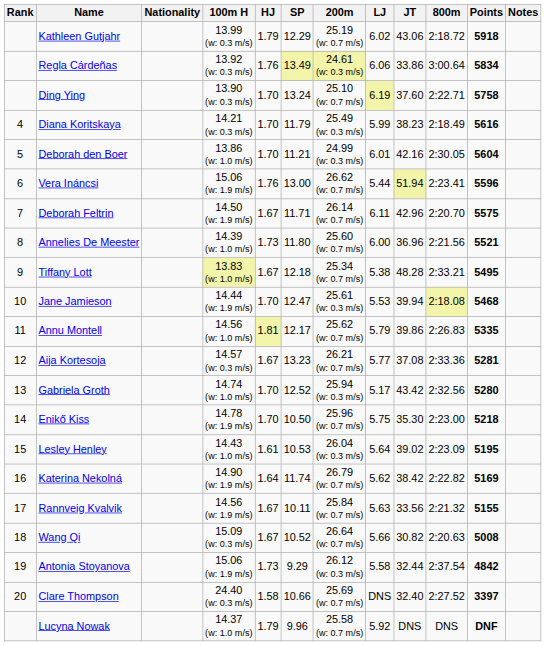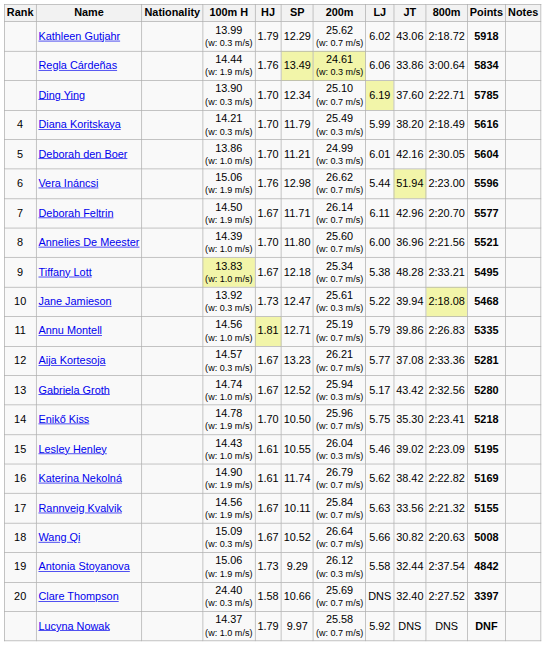 <table class="wikitable sortable" style="text-align:center">
 <tr>
 <th>Rank</th>
 <th>Name</th>
 <th>Nationality</th>
 <th>100m H</th>
 <th>HJ</th>
 <th>SP</th>
 <th>200m</th>
 <th>LJ</th>
 <th>JT</th>
 <th>800m</th>
 <th>Points</th>
 <th>Notes</th>
 </tr>
 <tr>
 <td></td>
 <td align=left><a href='#'>Kathleen Gutjahr</a></td>
 <td align=left></td>
 <td>13.99<br><small>(w: 0.3 m/s)</small></td>
 <td>1.79</td>
 <td>12.29</td>
-<td>25.19<br><small>(w: 0.7 m/s)</small></td>
+<td>25.62<br><small>(w: 0.7 m/s)</small></td>
 <td>6.02</td>
 <td>43.06</td>
 <td>2:18.72</td>
 <td><strong>5918</strong></td>
 <td></td>
 </tr>
 <tr>
 <td></td>
 <td align=left><a href='#'>Regla Cárdeñas</a></td>
 <td align=left></td>
-<td>13.92<br><small>(w: 0.3 m/s)</small></td>
+<td>14.44<br><small>(w: 1.9 m/s)</small></td>
 <td>1.76</td>
 <td bgcolor=#F2F5A9>13.49</td>
 <td bgcolor=#F2F5A9>24.61<br><small>(w: 0.3 m/s)</small></td>
 <td>6.06</td>
 <td>33.86</td>
 <td>3:00.64</td>
 <td><strong>5834</strong></td>
 <td></td>
 </tr>
 <tr>
 <td></td>
 <td align=left><a href='#'>Ding Ying</a></td>
 <td align=left></td>
 <td>13.90<br><small>(w: 0.3 m/s)</small></td>
 <td>1.70</td>
-<td>13.24</td>
+<td>12.34</td>
 <td>25.10<br><small>(w: 0.7 m/s)</small></td>
 <td bgcolor=#F2F5A9>6.19</td>
 <td>37.60</td>
 <td>2:22.71</td>
-<td><strong>5758</strong></td>
+<td><strong>5785</strong></td>
 <td></td>
 </tr>
 <tr>
 <td>4</td>
 <td align=left><a href='#'>Diana Koritskaya</a></td>
 <td align=left></td>
 <td>14.21<br><small>(w: 0.3 m/s)</small></td>
 <td>1.70</td>
 <td>11.79</td>
 <td>25.49<br><small>(w: 0.3 m/s)</small></td>
 <td>5.99</td>
-<td>38.23</td>
+<td>38.20</td>
 <td>2:18.49</td>
 <td><strong>5616</strong></td>
 <td></td>
 </tr>
 <tr>
 <td>5</td>
 <td align=left><a href='#'>Deborah den Boer</a></td>
 <td align=left></td>
 <td>13.86<br><small>(w: 1.0 m/s)</small></td>
 <td>1.70</td>
 <td>11.21</td>
 <td>24.99<br><small>(w: 0.3 m/s)</small></td>
 <td>6.01</td>
 <td>42.16</td>
 <td>2:30.05</td>
 <td><strong>5604</strong></td>
 <td></td>
 </tr>
 <tr>
 <td>6</td>
 <td align=left><a href='#'>Vera Ináncsi</a></td>
 <td align=left></td>
 <td>15.06<br><small>(w: 1.9 m/s)</small></td>
 <td>1.76</td>
-<td>13.00</td>
+<td>12.98</td>
 <td>26.62<br><small>(w: 0.7 m/s)</small></td>
 <td>5.44</td>
 <td bgcolor=#F2F5A9>51.94</td>
-<td>2:23.41</td>
+<td>2:23.00</td>
 <td><strong>5596</strong></td>
 <td></td>
 </tr>
 <tr>
 <td>7</td>
 <td align=left><a href='#'>Deborah Feltrin</a></td>
 <td align=left></td>
 <td>14.50<br><small>(w: 1.9 m/s)</small></td>
 <td>1.67</td>
 <td>11.71</td>
 <td>26.14<br><small>(w: 0.7 m/s)</small></td>
 <td>6.11</td>
 <td>42.96</td>
 <td>2:20.70</td>
-<td><strong>5575</strong></td>
+<td><strong>5577</strong></td>
 <td></td>
 </tr>
 <tr>
 <td>8</td>
 <td align=left><a href='#'>Annelies De Meester</a></td>
 <td align=left></td>
 <td>14.39<br><small>(w: 1.0 m/s)</small></td>
-<td>1.73</td>
+<td>1.70</td>
 <td>11.80</td>
 <td>25.60<br><small>(w: 0.7 m/s)</small></td>
 <td>6.00</td>
 <td>36.96</td>
 <td>2:21.56</td>
 <td><strong>5521</strong></td>
 <td></td>
 </tr>
 <tr>
 <td>9</td>
 <td align=left><a href='#'>Tiffany Lott</a></td>
 <td align=left></td>
 <td bgcolor=#F2F5A9>13.83<br><small>(w: 1.0 m/s)</small></td>
 <td>1.67</td>
 <td>12.18</td>
 <td>25.34<br><small>(w: 0.7 m/s)</small></td>
 <td>5.38</td>
 <td>48.28</td>
 <td>2:33.21</td>
 <td><strong>5495</strong></td>
 <td></td>
 </tr>
 <tr>
 <td>10</td>
 <td align=left><a href='#'>Jane Jamieson</a></td>
 <td align=left></td>
-<td>14.44<br><small>(w: 1.9 m/s)</small></td>
-<td>1.70</td>
+<td>13.92<br><small>(w: 0.3 m/s)</small></td>
+<td>1.73</td>
 <td>12.47</td>
 <td>25.61<br><small>(w: 0.3 m/s)</small></td>
-<td>5.53</td>
+<td>5.22</td>
 <td>39.94</td>
 <td bgcolor=#F2F5A9>2:18.08</td>
 <td><strong>5468</strong></td>
 <td></td>
 </tr>
 <tr>
 <td>11</td>
 <td align=left><a href='#'>Annu Montell</a></td>
 <td align=left></td>
 <td>14.56<br><small>(w: 1.0 m/s)</small></td>
 <td bgcolor=#F2F5A9>1.81</td>
-<td>12.17</td>
-<td>25.62<br><small>(w: 0.7 m/s)</small></td>
+<td>12.71</td>
+<td>25.19<br><small>(w: 0.7 m/s)</small></td>
 <td>5.79</td>
 <td>39.86</td>
 <td>2:26.83</td>
 <td><strong>5335</strong></td>
 <td></td>
 </tr>
 <tr>
 <td>12</td>
 <td align=left><a href='#'>Aija Kortesoja</a></td>
 <td align=left></td>
 <td>14.57<br><small>(w: 0.3 m/s)</small></td>
 <td>1.67</td>
 <td>13.23</td>
 <td>26.21<br><small>(w: 0.7 m/s)</small></td>
 <td>5.77</td>
 <td>37.08</td>
 <td>2:33.36</td>
 <td><strong>5281</strong></td>
 <td></td>
 </tr>
 <tr>
 <td>13</td>
 <td align=left><a href='#'>Gabriela Groth</a></td>
 <td align=left></td>
 <td>14.74<br><small>(w: 1.0 m/s)</small></td>
-<td>1.70</td>
+<td>1.67</td>
 <td>12.52</td>
 <td>25.94<br><small>(w: 0.3 m/s)</small></td>
 <td>5.17</td>
 <td>43.42</td>
 <td>2:32.56</td>
 <td><strong>5280</strong></td>
 <td></td>
 </tr>
 <tr>
 <td>14</td>
 <td align=left><a href='#'>Enikő Kiss</a></td>
 <td align=left></td>
 <td>14.78<br><small>(w: 1.9 m/s)</small></td>
 <td>1.70</td>
 <td>10.50</td>
 <td>25.96<br><small>(w: 0.7 m/s)</small></td>
 <td>5.75</td>
 <td>35.30</td>
-<td>2:23.00</td>
+<td>2:23.41</td>
 <td><strong>5218</strong></td>
 <td></td>
 </tr>
 <tr>
 <td>15</td>
 <td align=left><a href='#'>Lesley Henley</a></td>
 <td align=left></td>
 <td>14.43<br><small>(w: 1.0 m/s)</small></td>
 <td>1.61</td>
-<td>10.53</td>
+<td>10.55</td>
 <td>26.04<br><small>(w: 0.3 m/s)</small></td>
-<td>5.64</td>
+<td>5.46</td>
 <td>39.02</td>
 <td>2:23.09</td>
 <td><strong>5195</strong></td>
 <td></td>
 </tr>
 <tr>
 <td>16</td>
 <td align=left><a href='#'>Katerina Nekolná</a></td>
 <td align=left></td>
 <td>14.90<br><small>(w: 1.9 m/s)</small></td>
-<td>1.64</td>
+<td>1.61</td>
 <td>11.74</td>
 <td>26.79<br><small>(w: 0.7 m/s)</small></td>
 <td>5.62</td>
 <td>38.42</td>
 <td>2:22.82</td>
 <td><strong>5169</strong></td>
 <td></td>
 </tr>
 <tr>
 <td>17</td>
 <td align=left><a href='#'>Rannveig Kvalvik</a></td>
 <td align=left></td>
 <td>14.56<br><small>(w: 1.9 m/s)</small></td>
 <td>1.67</td>
 <td>10.11</td>
 <td>25.84<br><small>(w: 0.7 m/s)</small></td>
 <td>5.63</td>
 <td>33.56</td>
 <td>2:21.32</td>
 <td><strong>5155</strong></td>
 <td></td>
 </tr>
 <tr>
 <td>18</td>
 <td align=left><a href='#'>Wang Qi</a></td>
 <td align=left></td>
 <td>15.09<br><small>(w: 0.3 m/s)</small></td>
 <td>1.67</td>
 <td>10.52</td>
 <td>26.64<br><small>(w: 0.7 m/s)</small></td>
 <td>5.66</td>
 <td>30.82</td>
 <td>2:20.63</td>
 <td><strong>5008</strong></td>
 <td></td>
 </tr>
 <tr>
 <td>19</td>
 <td align=left><a href='#'>Antonia Stoyanova</a></td>
 <td align=left></td>
 <td>15.06<br><small>(w: 1.9 m/s)</small></td>
 <td>1.73</td>
 <td>9.29</td>
 <td>26.12<br><small>(w: 0.3 m/s)</small></td>
 <td>5.58</td>
 <td>32.44</td>
 <td>2:37.54</td>
 <td><strong>4842</strong></td>
 <td></td>
 </tr>
 <tr>
 <td>20</td>
 <td align=left><a href='#'>Clare Thompson</a></td>
 <td align=left></td>
 <td>24.40<br><small>(w: 0.3 m/s)</small></td>
 <td>1.58</td>
 <td>10.66</td>
 <td>25.69<br><small>(w: 0.7 m/s)</small></td>
 <td>DNS</td>
 <td>32.40</td>
 <td>2:27.52</td>
 <td><strong>3397</strong></td>
 <td></td>
 </tr>
 <tr>
 <td></td>
 <td align=left><a href='#'>Lucyna Nowak</a></td>
 <td align=left></td>
 <td>14.37<br><small>(w: 1.0 m/s)</small></td>
 <td>1.79</td>
-<td>9.96</td>
+<td>9.97</td>
 <td>25.58<br><small>(w: 0.7 m/s)</small></td>
 <td>5.92</td>
 <td>DNS</td>
 <td>DNS</td>
 <td><strong>DNF</strong></td>
 <td></td>
 </tr>
 </table>
